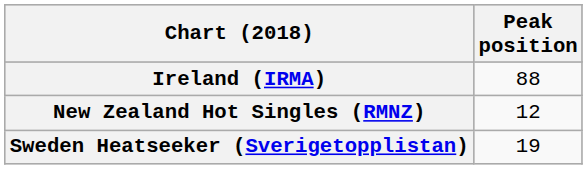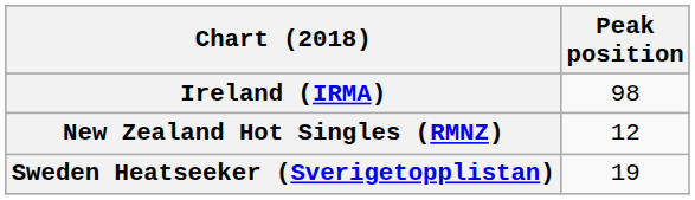 <table class="wikitable sortable plainrowheaders" style="text-align:center">
 <tr>
 <th scope="col">Chart (2018)</th>
 <th scope="col">Peak<br> position</th>
 </tr>
 <tr>
 <th scope="row">Ireland (<a href='#'>IRMA</a>)</th>
-<td>88</td>
+<td>98</td>
 </tr>
 <tr>
 <th scope="row">New Zealand Hot Singles (<a href='#'>RMNZ</a>)</th>
 <td>12</td>
 </tr>
 <tr>
 <th scope="row">Sweden Heatseeker (<a href='#'>Sverigetopplistan</a>)</th>
 <td>19</td>
 </tr>
 </table>
